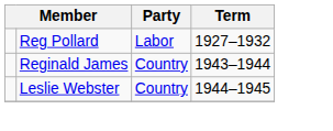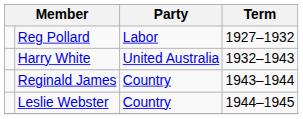 <table class="wikitable">
 <tr>
 <th colspan="2">Member</th>
 <th>Party</th>
 <th>Term</th>
 </tr>
 <tr>
 <td> </td>
 <td><a href='#'>Reg Pollard</a></td>
 <td><a href='#'>Labor</a></td>
 <td>1927–1932</td>
+</tr>
+<tr>
+<td> </td>
+<td><a href='#'>Harry White</a></td>
+<td><a href='#'>United Australia</a></td>
+<td>1932–1943</td>
 </tr>
 <tr>
 <td> </td>
 <td><a href='#'>Reginald James</a></td>
 <td><a href='#'>Country</a></td>
 <td>1943–1944</td>
 </tr>
 <tr>
 <td> </td>
 <td><a href='#'>Leslie Webster</a></td>
 <td><a href='#'>Country</a></td>
 <td>1944–1945</td>
 </tr>
 <tr>
 </tr>
 </table>
